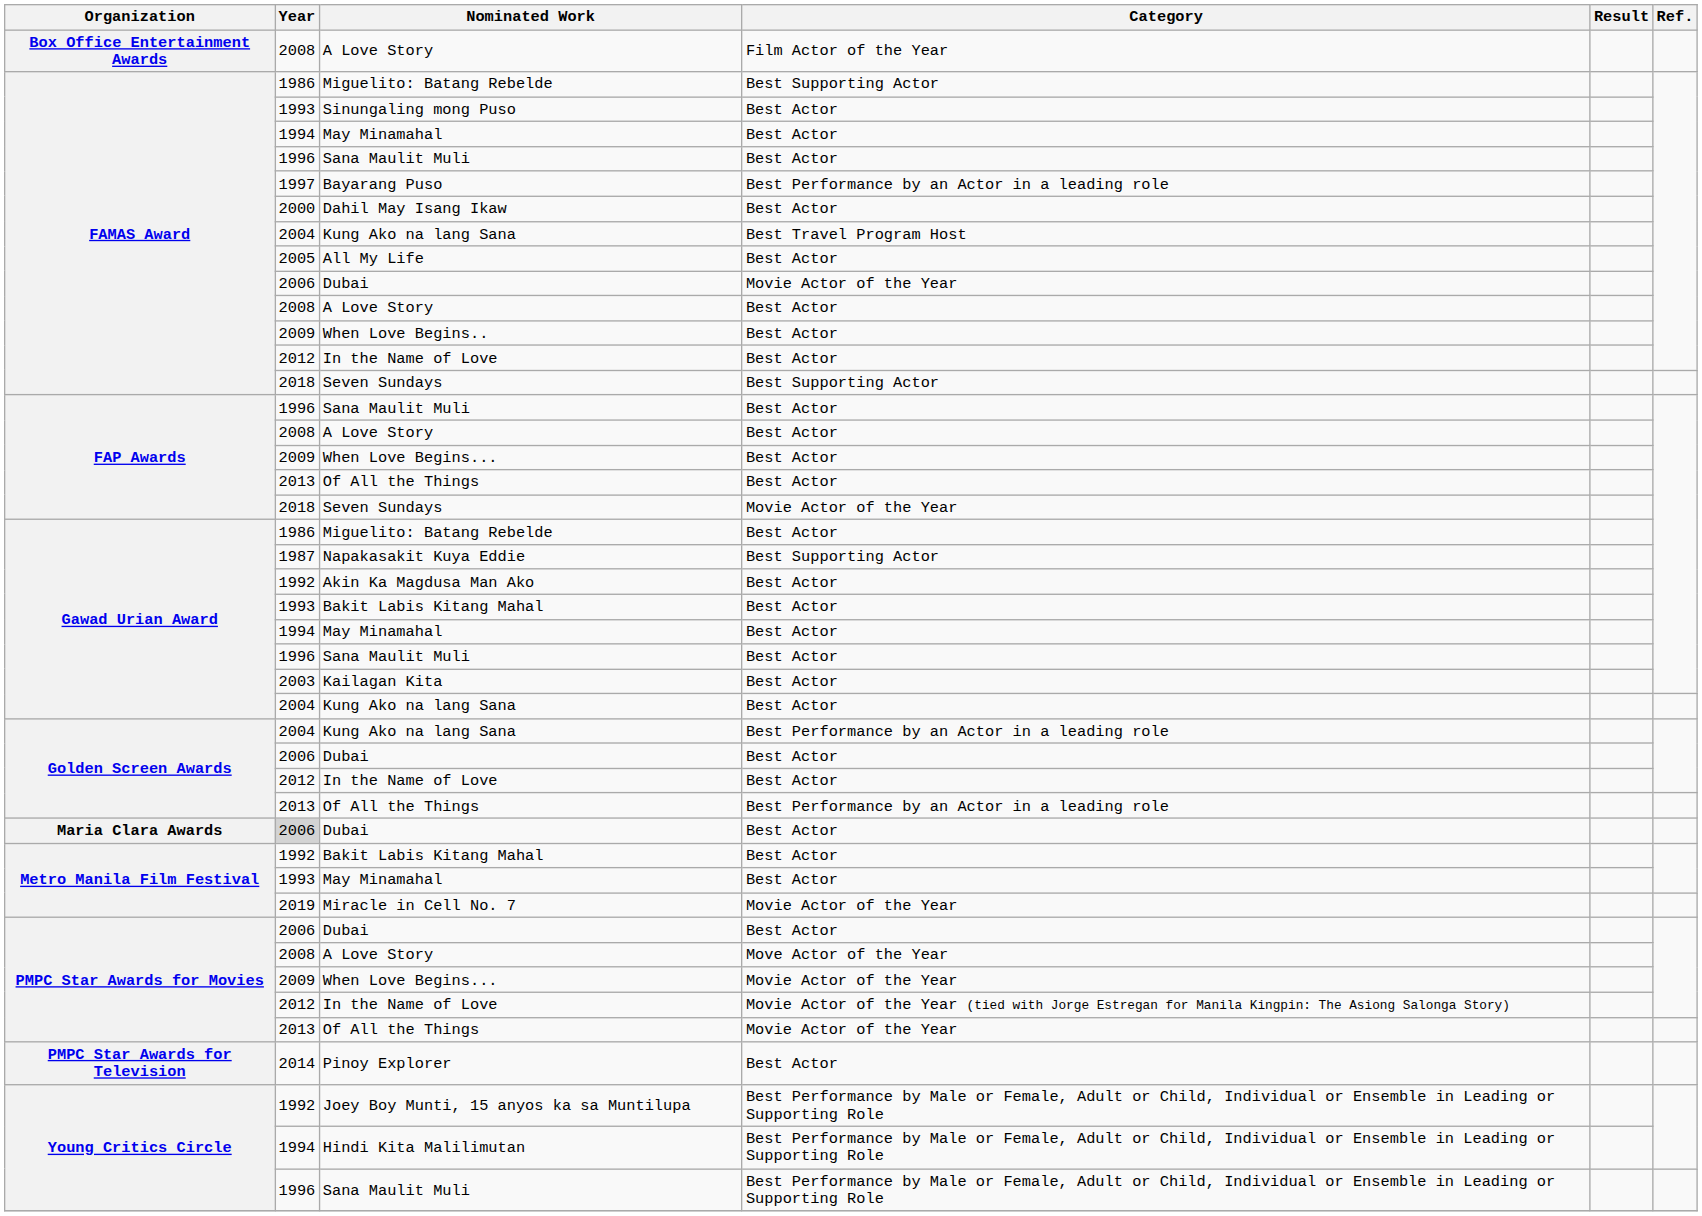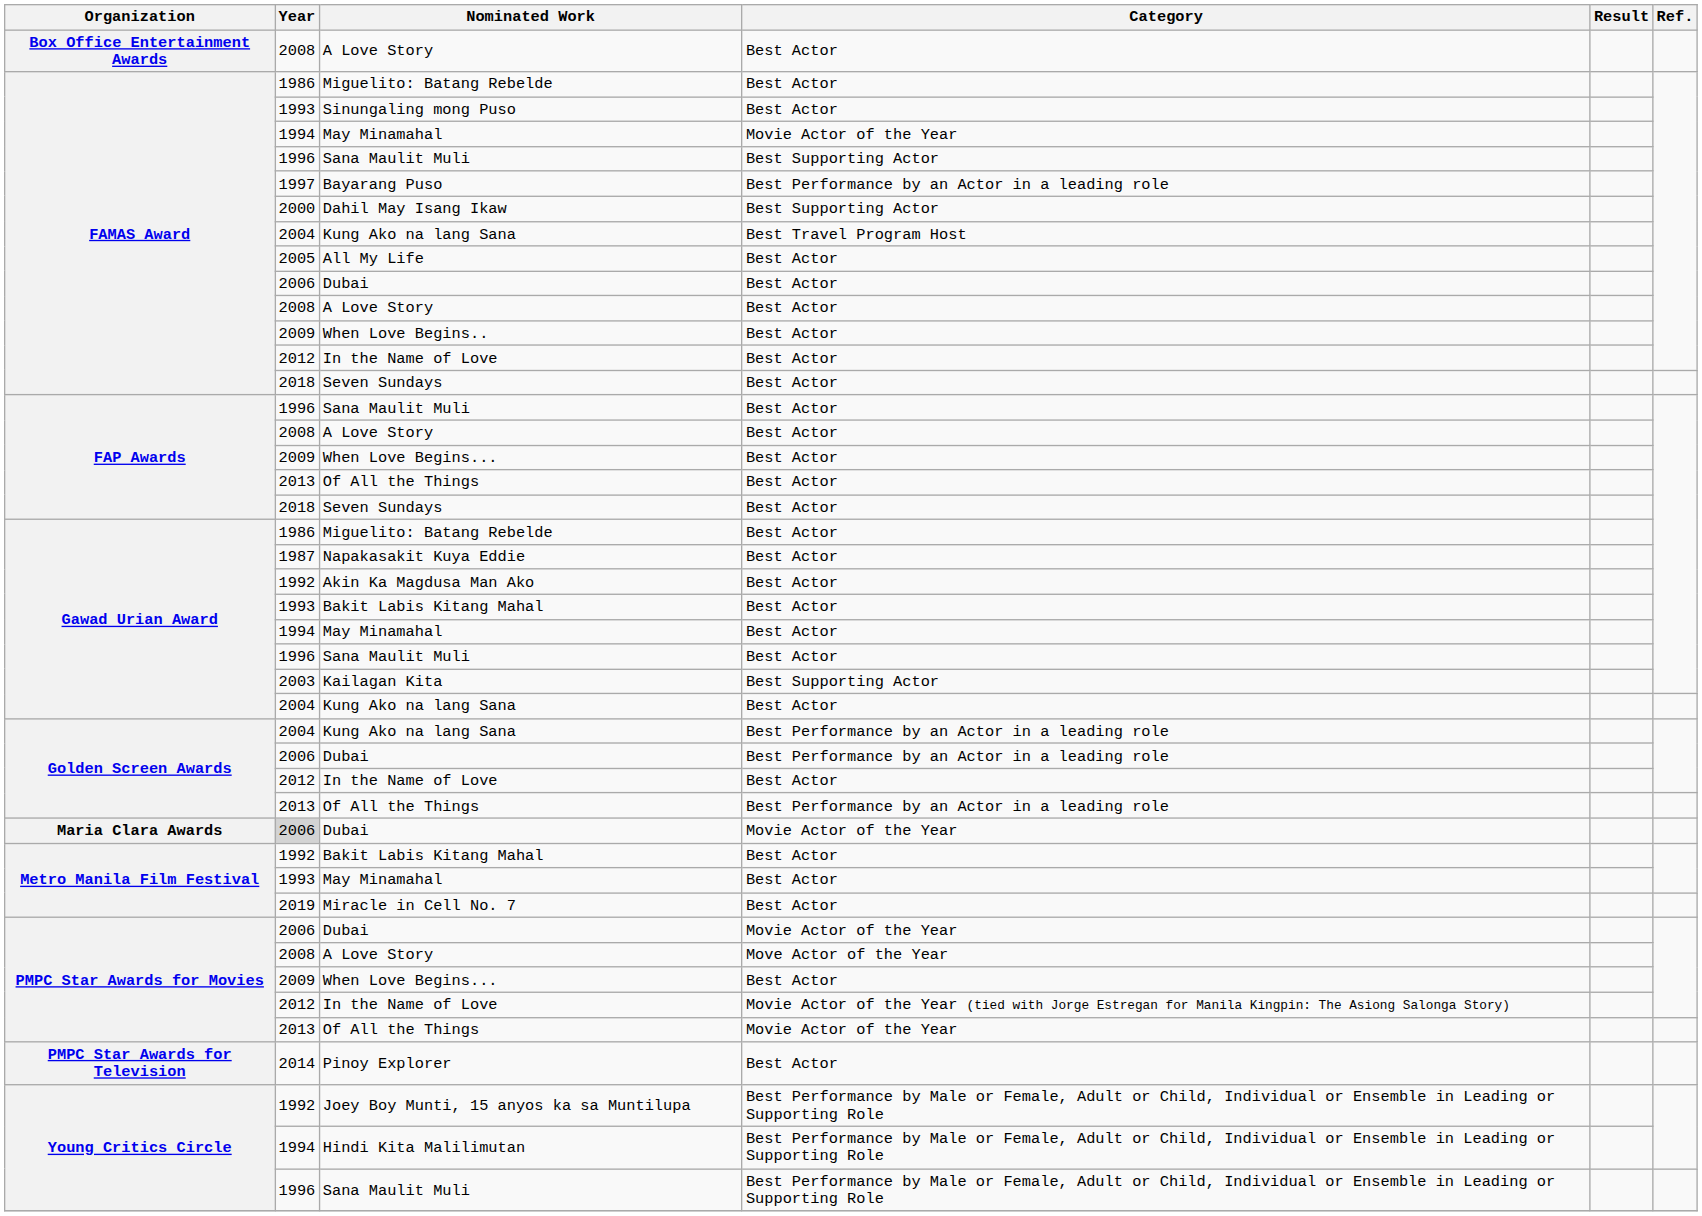 <table class="wikitable sortable plainrowheaders" style="font-size:88%; width:100%;">
 <tr>
 <th>Organization</th>
 <th>Year</th>
 <th scope="col" width="25%">Nominated Work</th>
 <th>Category</th>
 <th>Result</th>
 <th scope="col" width="2%">Ref.</th>
 </tr>
 <tr>
 <th scope="rowgroup"><a href='#'>Box Office Entertainment Awards</a></th>
 <td>2008</td>
 <td>A Love Story</td>
-<td>Film Actor of the Year</td>
+<td>Best Actor</td>
 <td></td>
 <td></td>
 </tr>
 <tr>
 <th scope="rowgroup" rowspan="13"><a href='#'>FAMAS Award</a></th>
 <td>1986</td>
 <td>Miguelito: Batang Rebelde</td>
-<td>Best Supporting Actor</td>
+<td>Best Actor</td>
 <td></td>
 </tr>
 <tr>
 <td>1993</td>
 <td>Sinungaling mong Puso</td>
 <td>Best Actor</td>
 <td></td>
 </tr>
 <tr>
 <td>1994</td>
 <td>May Minamahal</td>
-<td>Best Actor</td>
+<td>Movie Actor of the Year</td>
 <td></td>
 </tr>
 <tr>
 <td>1996</td>
 <td>Sana Maulit Muli</td>
-<td>Best Actor</td>
+<td>Best Supporting Actor</td>
 <td></td>
 </tr>
 <tr>
 <td>1997</td>
 <td>Bayarang Puso</td>
 <td>Best Performance by an Actor in a leading role</td>
 <td></td>
 </tr>
 <tr>
 <td>2000</td>
 <td>Dahil May Isang Ikaw</td>
-<td>Best Actor</td>
+<td>Best Supporting Actor</td>
 <td></td>
 </tr>
 <tr>
 <td>2004</td>
 <td>Kung Ako na lang Sana</td>
 <td>Best Travel Program Host</td>
 <td></td>
 </tr>
 <tr>
 <td>2005</td>
 <td>All My Life</td>
 <td>Best Actor</td>
 <td></td>
 </tr>
 <tr>
 <td>2006</td>
 <td>Dubai</td>
-<td>Movie Actor of the Year</td>
+<td>Best Actor</td>
 <td></td>
 </tr>
 <tr>
 <td>2008</td>
 <td>A Love Story</td>
 <td>Best Actor</td>
 <td></td>
 </tr>
 <tr>
 <td>2009</td>
 <td>When Love Begins..</td>
 <td>Best Actor</td>
 <td></td>
 </tr>
 <tr>
 <td>2012</td>
 <td>In the Name of Love</td>
 <td>Best Actor</td>
 <td></td>
 </tr>
 <tr>
 <td>2018</td>
 <td>Seven Sundays</td>
-<td>Best Supporting Actor</td>
+<td>Best Actor</td>
 <td></td>
 <td></td>
 </tr>
 <tr>
 <th scope="rowgroup" rowspan="5"><a href='#'>FAP Awards</a></th>
 <td>1996</td>
 <td>Sana Maulit Muli</td>
 <td>Best Actor</td>
 <td></td>
 </tr>
 <tr>
 <td>2008</td>
 <td>A Love Story</td>
 <td>Best Actor</td>
 <td></td>
 </tr>
 <tr>
 <td>2009</td>
 <td>When Love Begins...</td>
 <td>Best Actor</td>
 <td></td>
 </tr>
 <tr>
 <td>2013</td>
 <td>Of All the Things</td>
 <td>Best Actor</td>
 <td></td>
 </tr>
 <tr>
 <td>2018</td>
 <td>Seven Sundays</td>
-<td>Movie Actor of the Year</td>
+<td>Best Actor</td>
 <td></td>
 </tr>
 <tr>
 <th scope="rowgroup" rowspan="8"><a href='#'>Gawad Urian Award</a></th>
 <td>1986</td>
 <td>Miguelito: Batang Rebelde</td>
 <td>Best Actor</td>
 <td></td>
 </tr>
 <tr>
 <td>1987</td>
 <td>Napakasakit Kuya Eddie</td>
-<td>Best Supporting Actor</td>
+<td>Best Actor</td>
 <td></td>
 </tr>
 <tr>
 <td>1992</td>
 <td>Akin Ka Magdusa Man Ako</td>
 <td>Best Actor</td>
 <td></td>
 </tr>
 <tr>
 <td>1993</td>
 <td>Bakit Labis Kitang Mahal</td>
 <td>Best Actor</td>
 <td></td>
 </tr>
 <tr>
 <td>1994</td>
 <td>May Minamahal</td>
 <td>Best Actor</td>
 <td></td>
 </tr>
 <tr>
 <td>1996</td>
 <td>Sana Maulit Muli</td>
 <td>Best Actor</td>
 <td></td>
 </tr>
 <tr>
 <td>2003</td>
 <td>Kailagan Kita</td>
-<td>Best Actor</td>
+<td>Best Supporting Actor</td>
 <td></td>
 </tr>
 <tr>
 <td>2004</td>
 <td>Kung Ako na lang Sana</td>
 <td>Best Actor</td>
 <td></td>
 <td></td>
 </tr>
 <tr>
 <th scope="rowgroup" rowspan="4"><a href='#'>Golden Screen Awards</a></th>
 <td>2004</td>
 <td>Kung Ako na lang Sana</td>
 <td>Best Performance by an Actor in a leading role</td>
 <td></td>
 </tr>
 <tr>
 <td>2006</td>
 <td>Dubai</td>
-<td>Best Actor</td>
+<td>Best Performance by an Actor in a leading role</td>
 <td></td>
 </tr>
 <tr>
 <td>2012</td>
 <td>In the Name of Love</td>
 <td>Best Actor</td>
 <td></td>
 </tr>
 <tr>
 <td>2013</td>
 <td>Of All the Things</td>
 <td>Best Performance by an Actor in a leading role</td>
 <td></td>
 <td></td>
 </tr>
 <tr>
 <th scope="rowgroup">Maria Clara Awards</th>
 <td style="background: lightgrey;">2006</td>
 <td>Dubai</td>
-<td>Best Actor</td>
+<td>Movie Actor of the Year</td>
 <td></td>
 <td></td>
 </tr>
 <tr>
 <th scope="rowgroup" rowspan="3"><a href='#'>Metro Manila Film Festival</a></th>
 <td>1992</td>
 <td>Bakit Labis Kitang Mahal</td>
 <td>Best Actor</td>
 <td></td>
 </tr>
 <tr>
 <td>1993</td>
 <td>May Minamahal</td>
 <td>Best Actor</td>
 <td></td>
 </tr>
 <tr>
 <td>2019</td>
 <td>Miracle in Cell No. 7</td>
-<td>Movie Actor of the Year</td>
+<td>Best Actor</td>
 <td></td>
 <td></td>
 </tr>
 <tr>
 <th scope="rowgroup" rowspan="5"><a href='#'>PMPC Star Awards for Movies</a></th>
 <td>2006</td>
 <td>Dubai</td>
-<td>Best Actor</td>
+<td>Movie Actor of the Year</td>
 <td></td>
 </tr>
 <tr>
 <td>2008</td>
 <td>A Love Story</td>
 <td>Move Actor of the Year</td>
 <td></td>
 </tr>
 <tr>
 <td>2009</td>
 <td>When Love Begins...</td>
-<td>Movie Actor of the Year</td>
+<td>Best Actor</td>
 <td></td>
 </tr>
 <tr>
 <td>2012</td>
 <td>In the Name of Love</td>
 <td>Movie Actor of the Year <small>(tied with Jorge Estregan for Manila Kingpin: The Asiong Salonga Story)</small></td>
 <td></td>
 </tr>
 <tr>
 <td>2013</td>
 <td>Of All the Things</td>
 <td>Movie Actor of the Year</td>
 <td></td>
 <td></td>
 </tr>
 <tr>
 <th scope="rowgroup"><a href='#'>PMPC Star Awards for Television</a></th>
 <td>2014</td>
 <td>Pinoy Explorer</td>
 <td>Best Actor</td>
 <td></td>
 <td></td>
 </tr>
 <tr>
 <th scope="rowgroup" rowspan="3"><a href='#'>Young Critics Circle</a></th>
 <td>1992</td>
 <td>Joey Boy Munti, 15 anyos ka sa Muntilupa</td>
 <td>Best Performance by Male or Female, Adult or Child, Individual or Ensemble in Leading or Supporting Role</td>
 <td></td>
 </tr>
 <tr>
 <td>1994</td>
 <td>Hindi Kita Malilimutan</td>
 <td>Best Performance by Male or Female, Adult or Child, Individual or Ensemble in Leading or Supporting Role</td>
 <td></td>
 </tr>
 <tr>
 <td>1996</td>
 <td>Sana Maulit Muli</td>
 <td>Best Performance by Male or Female, Adult or Child, Individual or Ensemble in Leading or Supporting Role</td>
 <td></td>
 <td></td>
 </tr>
 <tr>
 </tr>
 </table>
